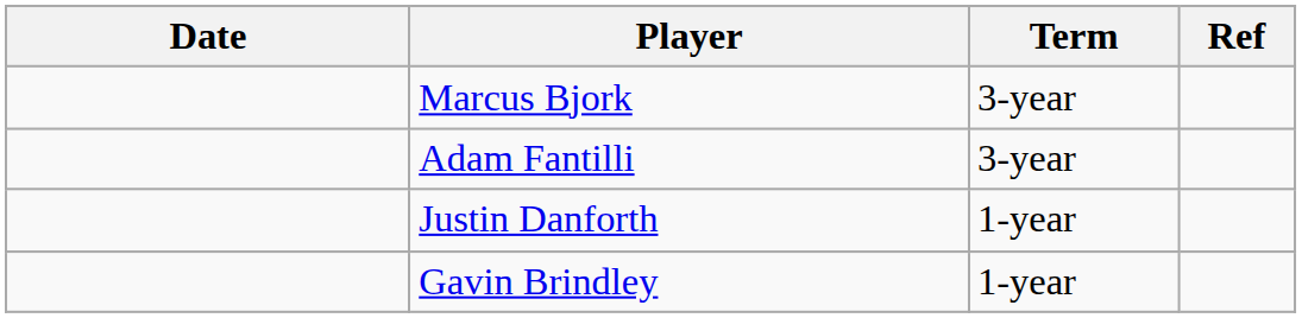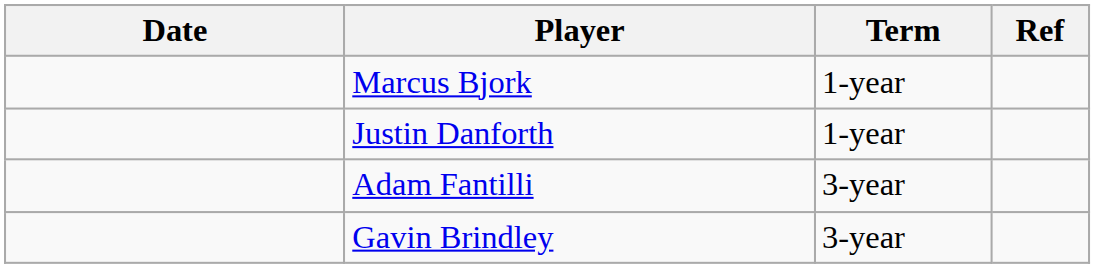 <table class="wikitable">
 <tr>
 <th style="width: 10em;">Date</th>
 <th style="width: 14em;">Player</th>
 <th style="width: 5em;">Term</th>
 <th style="width: 2.5em;">Ref</th>
 </tr>
 <tr>
 <td></td>
 <td><a href='#'>Marcus Bjork</a></td>
-<td>3-year</td>
+<td>1-year</td>
+<td></td>
+</tr>
+<tr>
+<td></td>
+<td><a href='#'>Justin Danforth</a></td>
+<td>1-year</td>
 <td></td>
 </tr>
 <tr>
 <td></td>
 <td><a href='#'>Adam Fantilli</a></td>
 <td>3-year</td>
 <td></td>
 </tr>
 <tr>
 <td></td>
-<td><a href='#'>Justin Danforth</a></td>
-<td>1-year</td>
-<td></td>
-</tr>
-<tr>
-<td></td>
 <td><a href='#'>Gavin Brindley</a></td>
-<td>1-year</td>
+<td>3-year</td>
 <td></td>
 </tr>
 </table>
